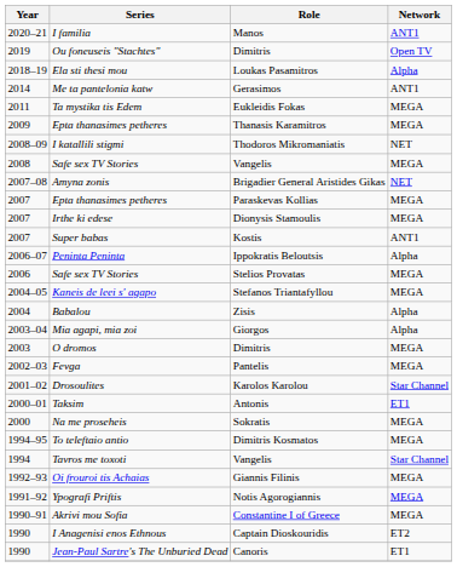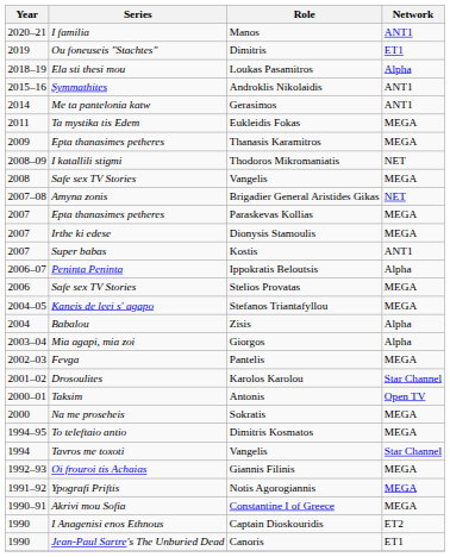 <table class="wikitable" style="font-size: 95%;">
 <tr>
 <th>Year</th>
 <th>Series</th>
 <th>Role</th>
 <th>Network</th>
 </tr>
 <tr>
 <td>2020–21</td>
 <td><em>Ι familia</em></td>
 <td>Manos</td>
 <td><a href='#'>ANT1</a></td>
 </tr>
 <tr>
 <td>2019</td>
 <td><em>Ou foneuseis "Stachtes"</em></td>
 <td>Dimitris</td>
-<td><a href='#'>Open TV</a></td>
+<td><a href='#'>ΕΤ1</a></td>
 </tr>
 <tr>
 <td>2018–19</td>
 <td><em>Ela sti thesi mou</em></td>
 <td>Loukas Pasamitros</td>
 <td><a href='#'>Alpha</a></td>
+</tr>
+<tr>
+<td>2015–16</td>
+<td><em><a href='#'>Symmathites</a></em></td>
+<td>Androklis Nikolaidis</td>
+<td>ANT1</td>
 </tr>
 <tr>
 <td>2014</td>
 <td><em>Me ta pantelonia katw</em></td>
 <td>Gerasimos</td>
 <td>ANT1</td>
 </tr>
 <tr>
 <td>2011</td>
 <td><em>Ta mystika tis Edem</em></td>
 <td>Eukleidis Fokas</td>
 <td>MEGA</td>
 </tr>
 <tr>
 <td>2009</td>
 <td><em>Epta thanasimes petheres</em></td>
 <td>Thanasis Karamitros</td>
 <td>MEGA</td>
 </tr>
 <tr>
 <td>2008–09</td>
 <td><em>I katallili stigmi</em></td>
 <td>Thodoros Mikromaniatis</td>
 <td>ΝΕΤ</td>
 </tr>
 <tr>
 <td>2008</td>
 <td><em>Safe sex TV Stories</em></td>
 <td>Vangelis</td>
 <td>MEGA</td>
 </tr>
 <tr>
 <td>2007–08</td>
 <td><em>Amyna zonis</em></td>
 <td>Brigadier General Aristides Gikas</td>
 <td><a href='#'>ΝΕΤ</a></td>
 </tr>
 <tr>
 <td>2007</td>
 <td><em>Epta thanasimes petheres</em></td>
 <td>Paraskevas Kollias</td>
 <td>MEGA</td>
 </tr>
 <tr>
 <td>2007</td>
 <td><em>Irthe ki edese</em></td>
 <td>Dionysis Stamoulis</td>
 <td>MEGA</td>
 </tr>
 <tr>
 <td>2007</td>
 <td><em>Super babas</em></td>
 <td>Kostis</td>
 <td>ANT1</td>
 </tr>
 <tr>
 <td>2006–07</td>
 <td><em><a href='#'>Peninta Peninta</a></em></td>
 <td>Ippokratis Beloutsis</td>
 <td>Alpha</td>
 </tr>
 <tr>
 <td>2006</td>
 <td><em>Safe sex TV Stories</em></td>
 <td>Stelios Provatas</td>
 <td>MEGA</td>
 </tr>
 <tr>
 <td>2004–05</td>
 <td><em><a href='#'>Kaneis de leei s' agapo</a></em></td>
 <td>Stefanos Triantafyllou</td>
 <td>MEGA</td>
 </tr>
 <tr>
 <td>2004</td>
 <td><em>Babalou</em></td>
 <td>Zisis</td>
 <td>Alpha</td>
 </tr>
 <tr>
 <td>2003–04</td>
 <td><em>Mia agapi, mia zoi</em></td>
 <td>Giorgos</td>
 <td>Alpha</td>
 </tr>
 <tr>
-<td>2003</td>
-<td><em>O dromos</em></td>
-<td>Dimitris</td>
-<td>MEGA</td>
-</tr>
-<tr>
 <td>2002–03</td>
 <td><em>Fevga</em></td>
 <td>Pantelis</td>
 <td>MEGA</td>
 </tr>
 <tr>
 <td>2001–02</td>
 <td><em>Drosoulites</em></td>
 <td>Karolos Karolou</td>
 <td><a href='#'>Star Channel</a></td>
 </tr>
 <tr>
 <td>2000–01</td>
 <td><em>Taksim</em></td>
 <td>Antonis</td>
-<td><a href='#'>ΕΤ1</a></td>
+<td><a href='#'>Open TV</a></td>
 </tr>
 <tr>
 <td>2000</td>
 <td><em>Na me proseheis</em></td>
 <td>Sokratis</td>
 <td>MEGA</td>
 </tr>
 <tr>
 <td>1994–95</td>
 <td><em>To teleftaio antio</em></td>
 <td>Dimitris Kosmatos</td>
 <td>MEGA</td>
 </tr>
 <tr>
 <td>1994</td>
 <td><em>Tavros me toxoti</em></td>
 <td>Vangelis</td>
 <td><a href='#'>Star Channel</a></td>
 </tr>
 <tr>
 <td>1992–93</td>
 <td><em><a href='#'>Oi frouroi tis Achaias</a></em></td>
 <td>Giannis Filinis</td>
 <td>MEGA</td>
 </tr>
 <tr>
 <td>1991–92</td>
 <td><em>Ypografi Priftis</em></td>
 <td>Notis Agorogiannis</td>
 <td><a href='#'>MEGA</a></td>
 </tr>
 <tr>
 <td>1990–91</td>
 <td><em>Akrivi mou Sofia</em></td>
 <td><a href='#'>Constantine I of Greece</a></td>
 <td>MEGA</td>
 </tr>
 <tr>
 <td>1990</td>
 <td><em>I Anagenisi enos Ethnous</em></td>
 <td>Captain Dioskouridis</td>
 <td>ΕΤ2</td>
 </tr>
 <tr>
 <td>1990</td>
 <td><em><a href='#'>Jean-Paul Sartre</a>'s The Unburied Dead</em></td>
 <td>Canoris</td>
 <td>ΕΤ1</td>
 </tr>
 <tr>
 </tr>
 </table>
